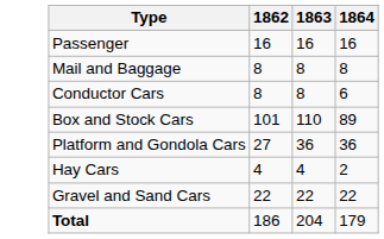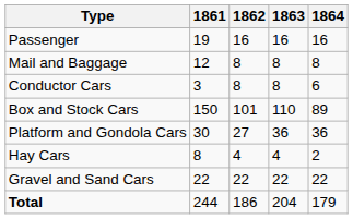 <table class="wikitable" style="float:right; border:1px solid #BBB;margin:0em 0em .5em 1.5em">
 <tr>
 <th>Type</th>
+<th>1861</th>
 <th>1862</th>
 <th>1863</th>
 <th>1864</th>
 </tr>
 <tr>
 <td>Passenger</td>
+<td>19</td>
 <td>16</td>
 <td>16</td>
 <td>16</td>
 </tr>
 <tr>
 <td>Mail and Baggage</td>
+<td>12</td>
 <td>8</td>
 <td>8</td>
 <td>8</td>
 </tr>
 <tr>
 <td>Conductor Cars</td>
+<td>3</td>
 <td>8</td>
 <td>8</td>
 <td>6</td>
 </tr>
 <tr>
 <td>Box and Stock Cars</td>
+<td>150</td>
 <td>101</td>
 <td>110</td>
 <td>89</td>
 </tr>
 <tr>
 <td>Platform and Gondola Cars</td>
+<td>30</td>
 <td>27</td>
 <td>36</td>
 <td>36</td>
 </tr>
 <tr>
 <td>Hay Cars</td>
+<td>8</td>
 <td>4</td>
 <td>4</td>
 <td>2</td>
 </tr>
 <tr>
 <td>Gravel and Sand Cars</td>
 <td>22</td>
 <td>22</td>
 <td>22</td>
+<td>22</td>
 </tr>
 <tr>
 <td><strong>Total</strong></td>
+<td>244</td>
 <td>186</td>
 <td>204</td>
 <td>179</td>
 </tr>
 </table>
